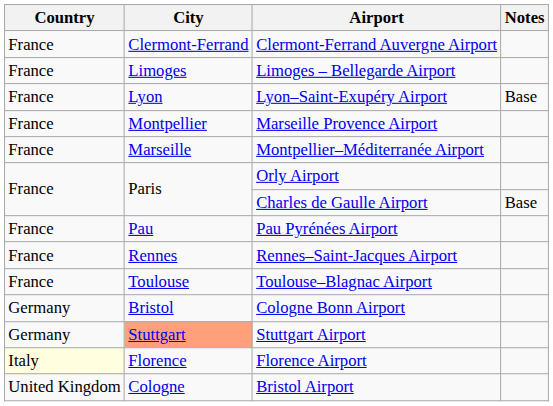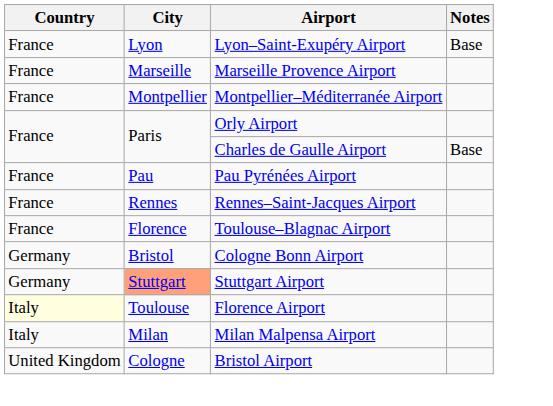 <table class="wikitable">
 <tr>
 <th>Country</th>
 <th>City</th>
 <th>Airport</th>
 <th>Notes</th>
 </tr>
 <tr>
 <td>France</td>
-<td><a href='#'>Clermont-Ferrand</a></td>
-<td><a href='#'>Clermont-Ferrand Auvergne Airport</a></td>
-<td></td>
-</tr>
-<tr>
-<td>France</td>
-<td><a href='#'>Limoges</a></td>
-<td><a href='#'>Limoges – Bellegarde Airport</a></td>
-<td></td>
-</tr>
-<tr>
-<td>France</td>
 <td><a href='#'>Lyon</a></td>
 <td><a href='#'>Lyon–Saint-Exupéry Airport</a></td>
 <td>Base</td>
 </tr>
 <tr>
 <td>France</td>
-<td><a href='#'>Montpellier</a></td>
+<td><a href='#'>Marseille</a></td>
 <td><a href='#'>Marseille Provence Airport</a></td>
 <td></td>
 </tr>
 <tr>
 <td>France</td>
-<td><a href='#'>Marseille</a></td>
+<td><a href='#'>Montpellier</a></td>
 <td><a href='#'>Montpellier–Méditerranée Airport</a></td>
 <td></td>
 </tr>
 <tr>
 <td rowspan=2>France</td>
 <td rowspan=2>Paris</td>
 <td><a href='#'>Orly Airport</a></td>
 <td></td>
 </tr>
 <tr>
 <td><a href='#'>Charles de Gaulle Airport</a></td>
 <td>Base</td>
 </tr>
 <tr>
 <td>France</td>
 <td><a href='#'>Pau</a></td>
 <td><a href='#'>Pau Pyrénées Airport</a></td>
 <td></td>
 </tr>
 <tr>
 <td>France</td>
 <td><a href='#'>Rennes</a></td>
 <td><a href='#'>Rennes–Saint-Jacques Airport</a></td>
 <td></td>
 </tr>
 <tr>
 <td>France</td>
-<td><a href='#'>Toulouse</a></td>
+<td><a href='#'>Florence</a></td>
 <td><a href='#'>Toulouse–Blagnac Airport</a></td>
 <td></td>
 </tr>
 <tr>
 <td>Germany</td>
 <td><a href='#'>Bristol</a></td>
 <td><a href='#'>Cologne Bonn Airport</a></td>
 <td></td>
 </tr>
 <tr>
 <td>Germany</td>
 <td style="background: lightsalmon;"><a href='#'>Stuttgart</a></td>
 <td><a href='#'>Stuttgart Airport</a></td>
 <td></td>
 </tr>
 <tr>
 <td style="background: lightyellow;">Italy</td>
-<td><a href='#'>Florence</a></td>
+<td><a href='#'>Toulouse</a></td>
 <td><a href='#'>Florence Airport</a></td>
+<td></td>
+</tr>
+<tr>
+<td>Italy</td>
+<td><a href='#'>Milan</a></td>
+<td><a href='#'>Milan Malpensa Airport</a></td>
 <td></td>
 </tr>
 <tr>
 <td>United Kingdom</td>
 <td><a href='#'>Cologne</a></td>
 <td><a href='#'>Bristol Airport</a></td>
 <td></td>
 </tr>
 </table>
